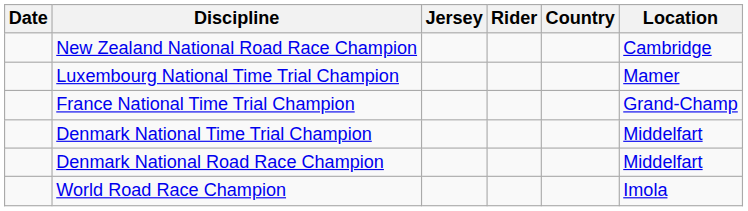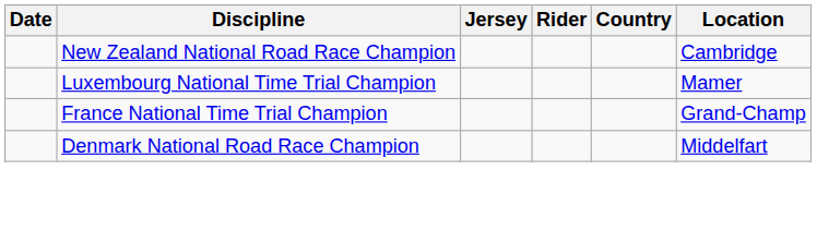 <table class="wikitable">
 <tr>
 <th>Date</th>
 <th>Discipline</th>
 <th>Jersey</th>
 <th>Rider</th>
 <th>Country</th>
 <th>Location</th>
 </tr>
 <tr>
 <td></td>
 <td><a href='#'>New Zealand National Road Race Champion</a></td>
 <td></td>
 <td></td>
 <td></td>
 <td><a href='#'>Cambridge</a></td>
 </tr>
 <tr>
 <td></td>
 <td><a href='#'>Luxembourg National Time Trial Champion</a></td>
 <td></td>
 <td></td>
 <td></td>
 <td><a href='#'>Mamer</a></td>
 </tr>
 <tr>
 <td></td>
 <td><a href='#'>France National Time Trial Champion</a></td>
 <td></td>
 <td></td>
 <td></td>
 <td><a href='#'>Grand-Champ</a></td>
 </tr>
 <tr>
 <td></td>
-<td><a href='#'>Denmark National Time Trial Champion</a></td>
-<td></td>
-<td></td>
-<td></td>
-<td><a href='#'>Middelfart</a></td>
-</tr>
-<tr>
-<td></td>
 <td><a href='#'>Denmark National Road Race Champion</a></td>
 <td></td>
 <td></td>
 <td></td>
 <td><a href='#'>Middelfart</a></td>
 </tr>
-<tr>
-<td></td>
-<td><a href='#'>World Road Race Champion</a></td>
-<td></td>
-<td></td>
-<td></td>
-<td><a href='#'>Imola</a></td>
-</tr>
 </table>
